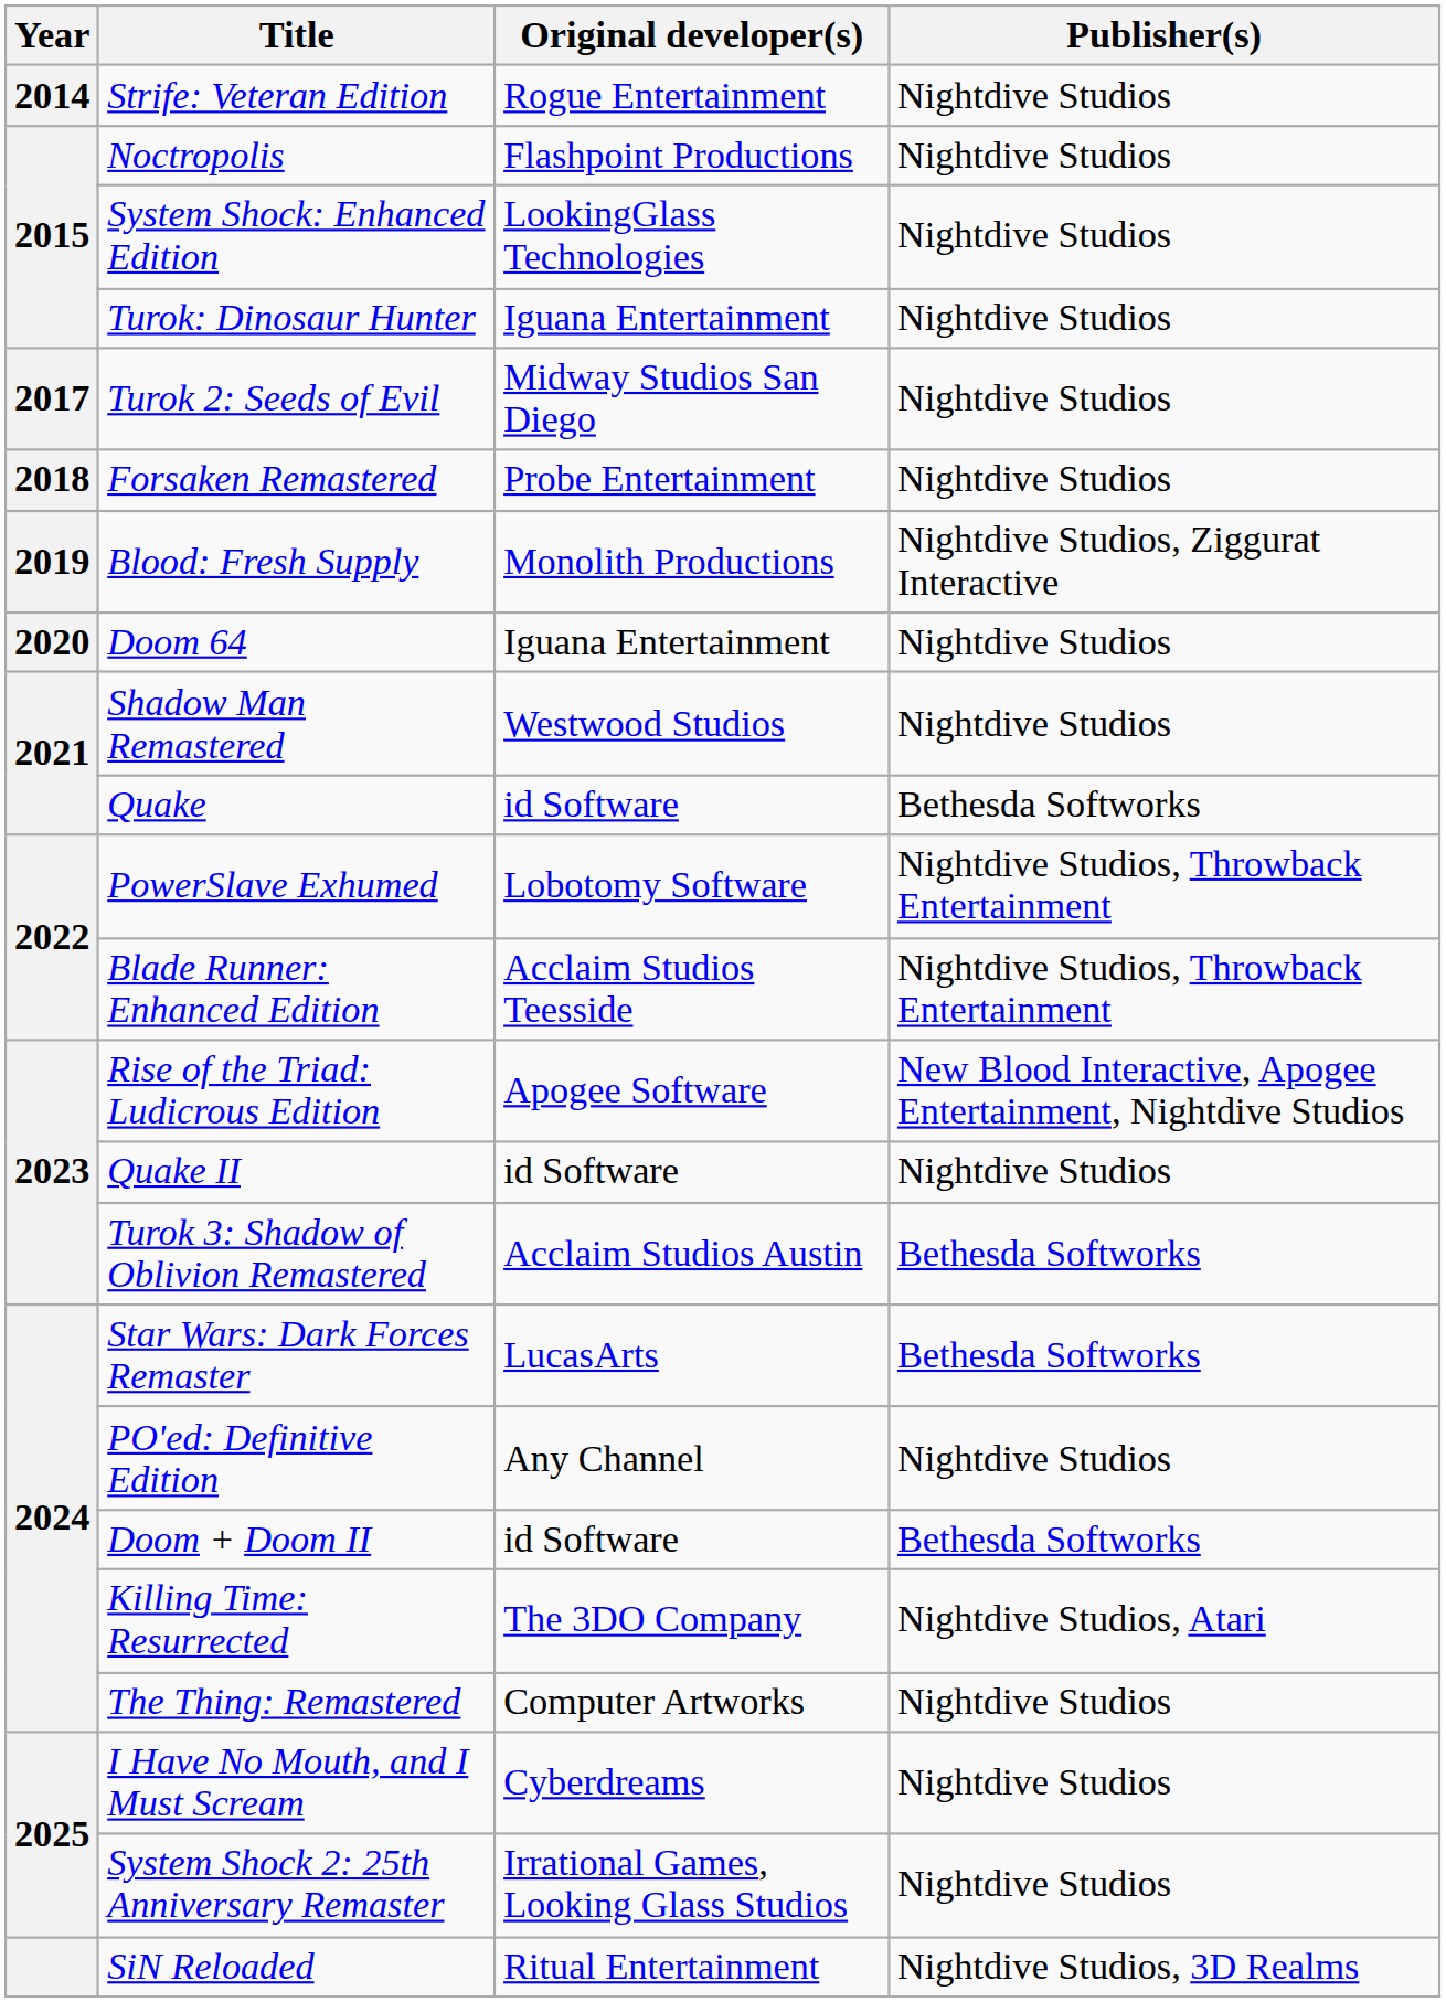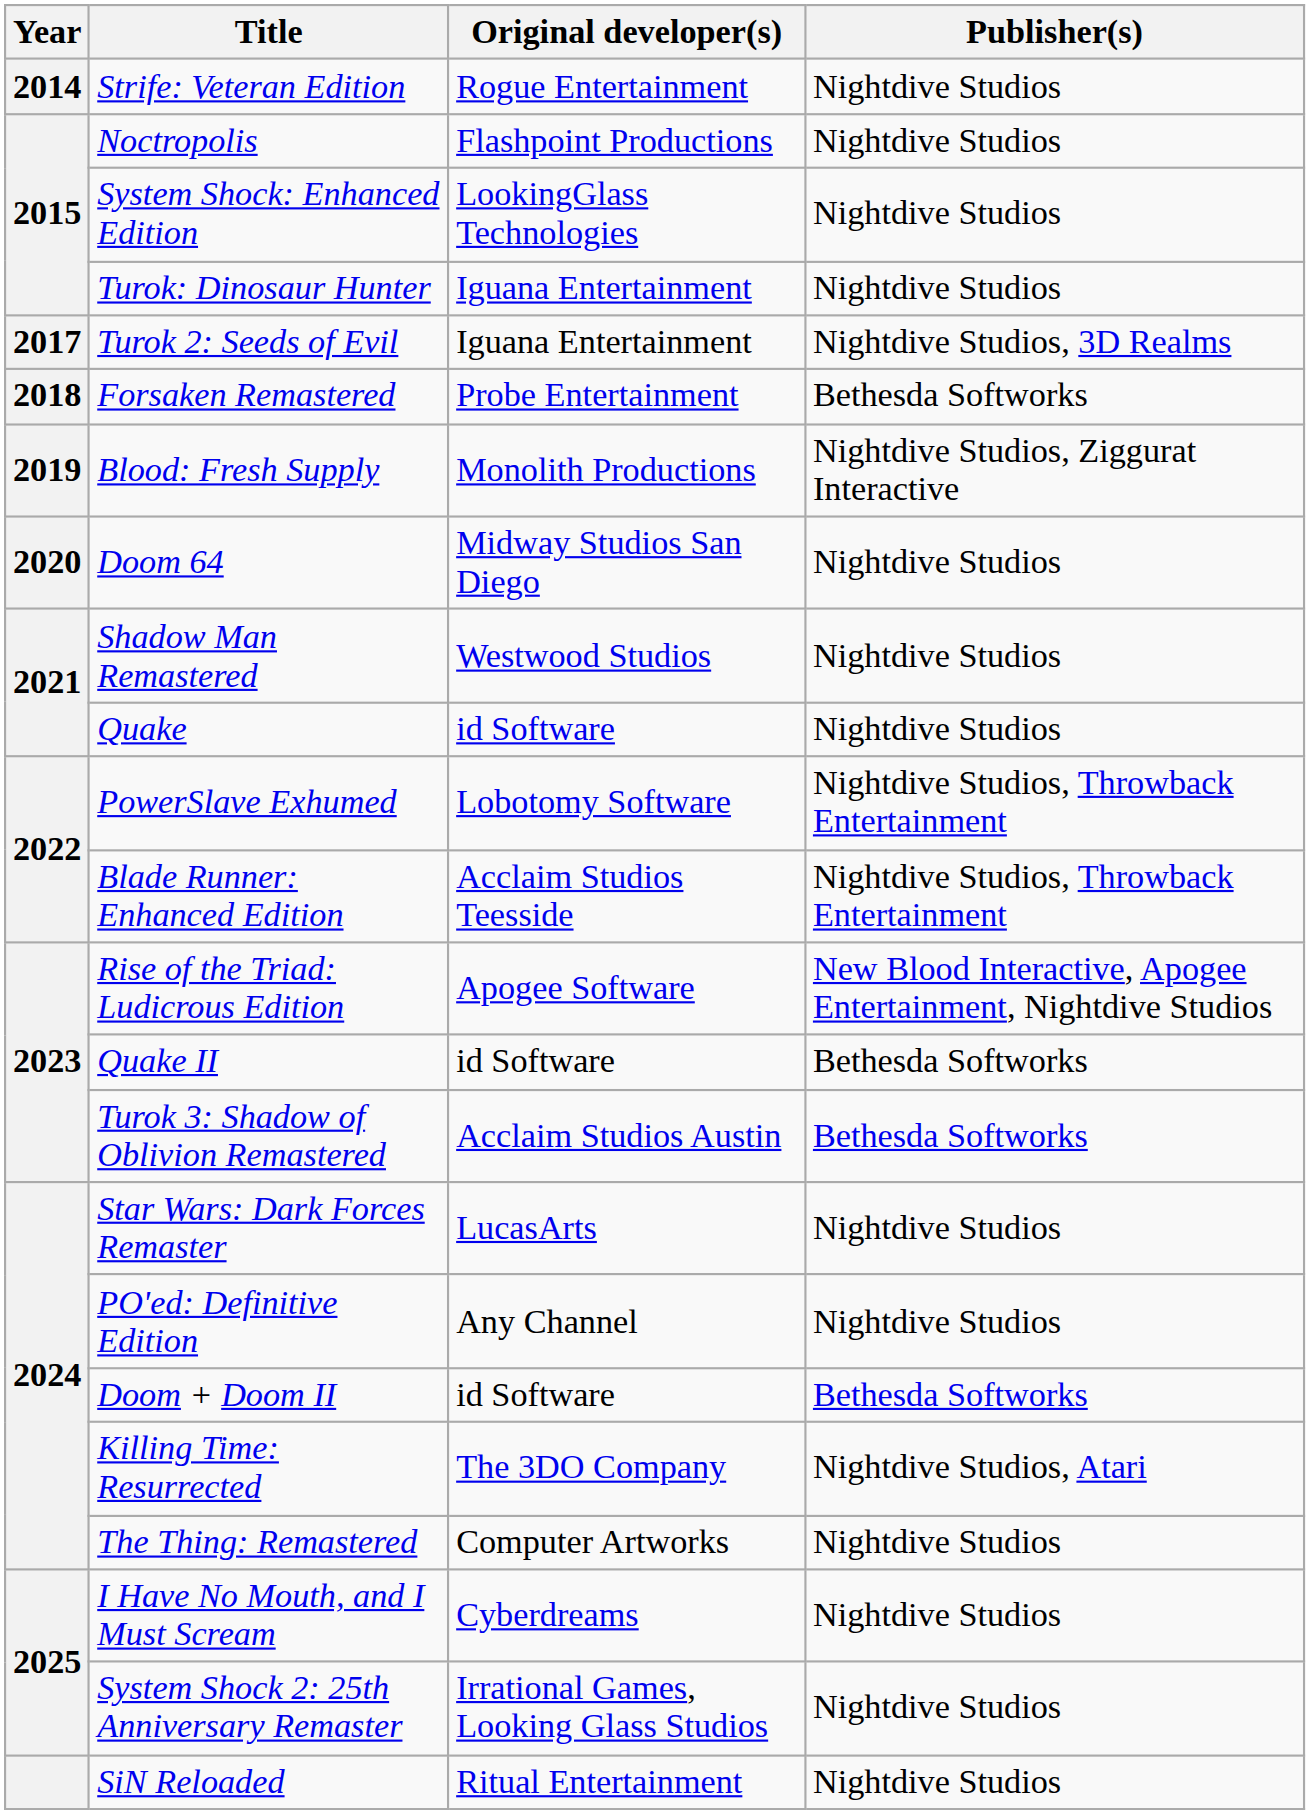 <table class="wikitable sortable plainrowheaders">
 <tr>
 <th scope="col">Year</th>
 <th scope="col">Title</th>
 <th scope="col">Original developer(s)</th>
 <th scope="col">Publisher(s)</th>
 </tr>
 <tr>
 <th scope="row">2014</th>
 <td><em><a href='#'>Strife: Veteran Edition</a></em></td>
 <td><a href='#'>Rogue Entertainment</a></td>
 <td>Nightdive Studios</td>
 </tr>
 <tr>
 <th scope="row" rowspan="3">2015</th>
 <td><em><a href='#'>Noctropolis</a></em></td>
 <td><a href='#'>Flashpoint Productions</a></td>
 <td>Nightdive Studios</td>
 </tr>
 <tr>
 <td><em><a href='#'>System Shock: Enhanced Edition</a></em></td>
 <td><a href='#'>LookingGlass Technologies</a></td>
 <td>Nightdive Studios</td>
 </tr>
 <tr>
 <td><em><a href='#'>Turok: Dinosaur Hunter</a></em></td>
 <td><a href='#'>Iguana Entertainment</a></td>
 <td>Nightdive Studios</td>
 </tr>
 <tr>
 <th scope="row">2017</th>
 <td><em><a href='#'>Turok 2: Seeds of Evil</a></em></td>
-<td><a href='#'>Midway Studios San Diego</a></td>
-<td>Nightdive Studios</td>
+<td>Iguana Entertainment</td>
+<td>Nightdive Studios, <a href='#'>3D Realms</a></td>
 </tr>
 <tr>
 <th scope="row">2018</th>
 <td><em><a href='#'>Forsaken Remastered</a></em></td>
 <td><a href='#'>Probe Entertainment</a></td>
-<td>Nightdive Studios</td>
+<td>Bethesda Softworks</td>
 </tr>
 <tr>
 <th scope="row">2019</th>
 <td><em><a href='#'>Blood: Fresh Supply</a></em></td>
 <td><a href='#'>Monolith Productions</a></td>
 <td>Nightdive Studios, Ziggurat Interactive</td>
 </tr>
 <tr>
 <th scope="row">2020</th>
 <td><em><a href='#'>Doom 64</a></em></td>
-<td>Iguana Entertainment</td>
+<td><a href='#'>Midway Studios San Diego</a></td>
 <td>Nightdive Studios</td>
 </tr>
 <tr>
 <th scope="row" rowspan="2">2021</th>
 <td><em><a href='#'>Shadow Man Remastered</a></em></td>
 <td><a href='#'>Westwood Studios</a></td>
 <td>Nightdive Studios</td>
 </tr>
 <tr>
 <td><em><a href='#'>Quake</a></em></td>
 <td><a href='#'>id Software</a></td>
-<td>Bethesda Softworks</td>
+<td>Nightdive Studios</td>
 </tr>
 <tr>
 <th scope="row" rowspan="2">2022</th>
 <td><em><a href='#'>PowerSlave Exhumed</a></em></td>
 <td><a href='#'>Lobotomy Software</a></td>
 <td>Nightdive Studios, <a href='#'>Throwback Entertainment</a></td>
 </tr>
 <tr>
 <td><em><a href='#'>Blade Runner: Enhanced Edition</a></em></td>
 <td><a href='#'>Acclaim Studios Teesside</a></td>
 <td>Nightdive Studios, <a href='#'>Throwback Entertainment</a></td>
 </tr>
 <tr>
 <th scope="row" rowspan="3">2023</th>
 <td><em><a href='#'>Rise of the Triad: Ludicrous Edition</a></em></td>
 <td><a href='#'>Apogee Software</a></td>
 <td><a href='#'>New Blood Interactive</a>, <a href='#'>Apogee Entertainment</a>, Nightdive Studios</td>
 </tr>
 <tr>
 <td><em><a href='#'>Quake II</a></em></td>
 <td>id Software</td>
-<td>Nightdive Studios</td>
+<td>Bethesda Softworks</td>
 </tr>
 <tr>
 <td><em><a href='#'>Turok 3: Shadow of Oblivion Remastered</a></em></td>
 <td><a href='#'>Acclaim Studios Austin</a></td>
 <td><a href='#'>Bethesda Softworks</a></td>
 </tr>
 <tr>
 <th rowspan="5" scope="row">2024</th>
 <td><em><a href='#'>Star Wars: Dark Forces Remaster</a></em></td>
 <td><a href='#'>LucasArts</a></td>
-<td><a href='#'>Bethesda Softworks</a></td>
+<td>Nightdive Studios</td>
 </tr>
 <tr>
 <td><em><a href='#'>PO'ed: Definitive Edition</a></em></td>
 <td>Any Channel</td>
 <td>Nightdive Studios</td>
 </tr>
 <tr>
 <td><em><a href='#'>Doom</a> + <a href='#'>Doom II</a></em></td>
 <td>id Software</td>
 <td><a href='#'>Bethesda Softworks</a></td>
 </tr>
 <tr>
 <td><em><a href='#'>Killing Time: Resurrected</a></em></td>
 <td><a href='#'>The 3DO Company</a></td>
 <td>Nightdive Studios, <a href='#'>Atari</a></td>
 </tr>
 <tr>
 <td><em><a href='#'>The Thing: Remastered</a></em></td>
 <td>Computer Artworks</td>
 <td>Nightdive Studios</td>
 </tr>
 <tr>
 <th rowspan="2" scope="row">2025</th>
 <td><em><a href='#'>I Have No Mouth, and I Must Scream</a></em></td>
 <td><a href='#'>Cyberdreams</a></td>
 <td>Nightdive Studios</td>
 </tr>
 <tr>
 <td><em><a href='#'>System Shock 2: 25th Anniversary Remaster</a></em></td>
 <td><a href='#'>Irrational Games</a>, <a href='#'>Looking Glass Studios</a></td>
 <td>Nightdive Studios</td>
 </tr>
 <tr>
 <th rowspan= "row"></th>
 <td><em><a href='#'>SiN Reloaded</a></em></td>
 <td><a href='#'>Ritual Entertainment</a></td>
-<td>Nightdive Studios, <a href='#'>3D Realms</a></td>
+<td>Nightdive Studios</td>
 </tr>
 </table>
